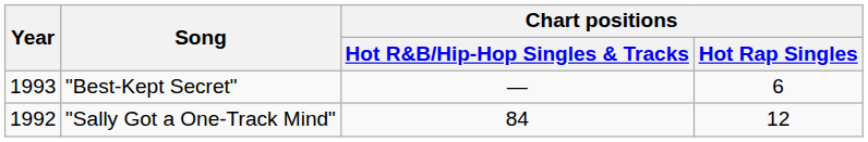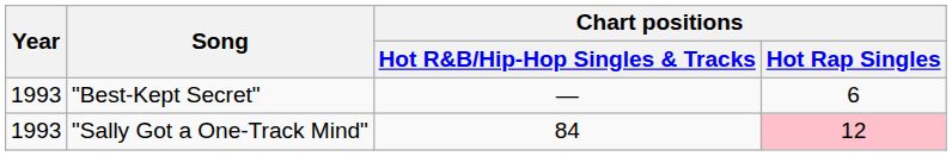 <table class="wikitable">
 <tr>
 <th rowspan="2">Year</th>
 <th rowspan="2">Song</th>
 <th colspan="2">Chart positions</th>
 </tr>
 <tr>
 <th><a href='#'>Hot R&B/Hip-Hop Singles & Tracks</a></th>
 <th><a href='#'>Hot Rap Singles</a></th>
 </tr>
 <tr>
 <td>1993</td>
 <td>"Best-Kept Secret"</td>
 <td align="center">—</td>
 <td align="center">6</td>
 </tr>
 <tr>
-<td>1992</td>
+<td>1993</td>
 <td>"Sally Got a One-Track Mind"</td>
 <td align="center">84</td>
-<td align="center">12</td>
+<td align="center" style="background: pink;">12</td>
 </tr>
 </table>
